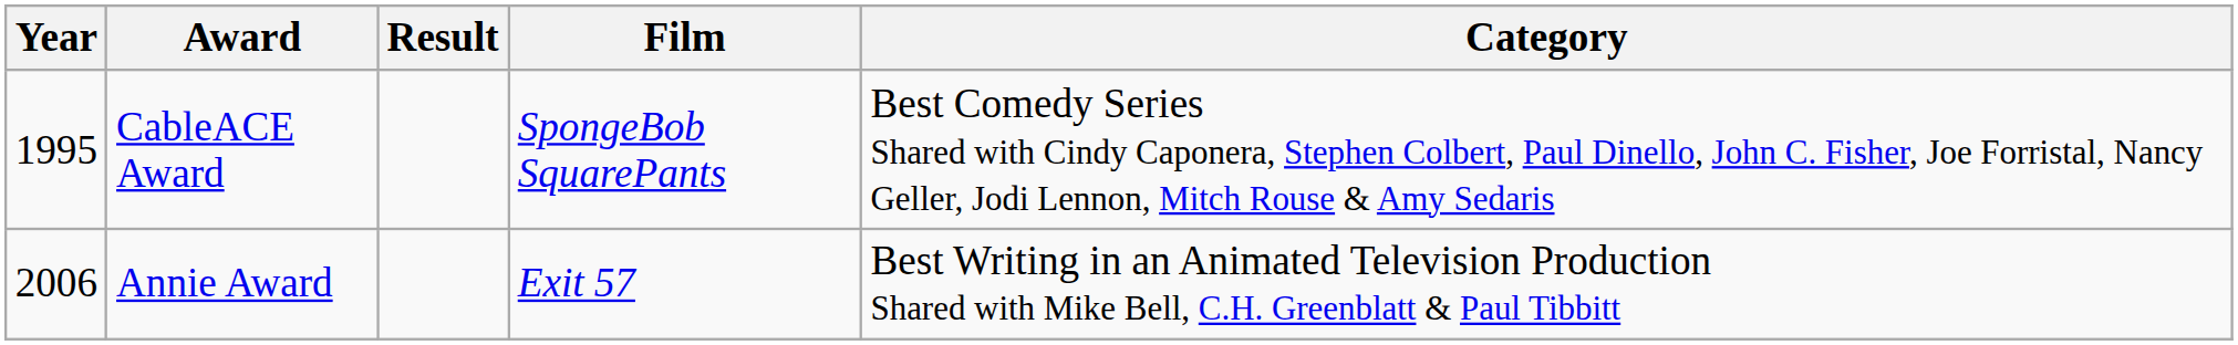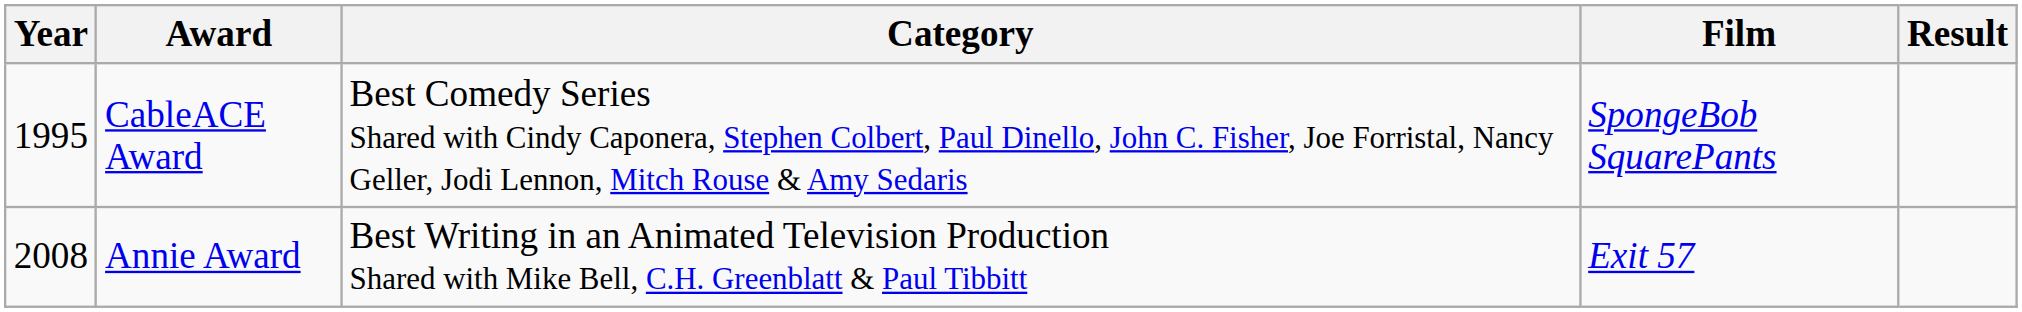 <table class="wikitable">
 <tr>
 <th>Year</th>
 <th>Award</th>
+<th>Category</th>
+<th>Film</th>
 <th>Result</th>
-<th>Film</th>
-<th>Category</th>
 </tr>
 <tr>
 <td>1995</td>
 <td><a href='#'>CableACE Award</a></td>
+<td>Best Comedy Series<br><small>Shared with Cindy Caponera, <a href='#'>Stephen Colbert</a>, <a href='#'>Paul Dinello</a>, <a href='#'>John C. Fisher</a>, Joe Forristal, Nancy Geller, Jodi Lennon, <a href='#'>Mitch Rouse</a> & <a href='#'>Amy Sedaris</a></small></td>
+<td><em><a href='#'>SpongeBob SquarePants</a></em></td>
 <td></td>
-<td><em><a href='#'>SpongeBob SquarePants</a></em></td>
-<td>Best Comedy Series<br><small>Shared with Cindy Caponera, <a href='#'>Stephen Colbert</a>, <a href='#'>Paul Dinello</a>, <a href='#'>John C. Fisher</a>, Joe Forristal, Nancy Geller, Jodi Lennon, <a href='#'>Mitch Rouse</a> & <a href='#'>Amy Sedaris</a></small></td>
 </tr>
 <tr>
-<td>2006</td>
+<td>2008</td>
 <td><a href='#'>Annie Award</a></td>
+<td>Best Writing in an Animated Television Production<br><small>Shared with Mike Bell, <a href='#'>C.H. Greenblatt</a> & <a href='#'>Paul Tibbitt</a></small></td>
+<td><em><a href='#'>Exit 57</a></em></td>
 <td></td>
-<td><em><a href='#'>Exit 57</a></em></td>
-<td>Best Writing in an Animated Television Production<br><small>Shared with Mike Bell, <a href='#'>C.H. Greenblatt</a> & <a href='#'>Paul Tibbitt</a></small></td>
 </tr>
 </table>
